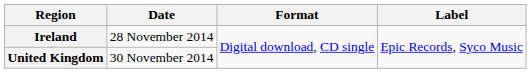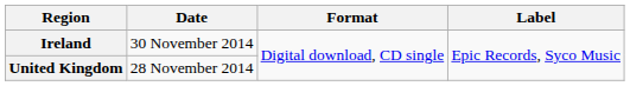 <table class="wikitable sortable plainrowheaders">
 <tr>
 <th scope="col">Region</th>
 <th scope="col">Date</th>
 <th scope="col">Format</th>
 <th scope="col">Label</th>
 </tr>
 <tr>
 <th scope="row">Ireland</th>
-<td>28 November 2014</td>
+<td>30 November 2014</td>
 <td rowspan="2"><a href='#'>Digital download</a>, <a href='#'>CD single</a></td>
 <td rowspan="2"><a href='#'>Epic Records</a>, <a href='#'>Syco Music</a></td>
 </tr>
 <tr>
 <th scope="row">United Kingdom</th>
-<td>30 November 2014</td>
+<td>28 November 2014</td>
 </tr>
 </table>
